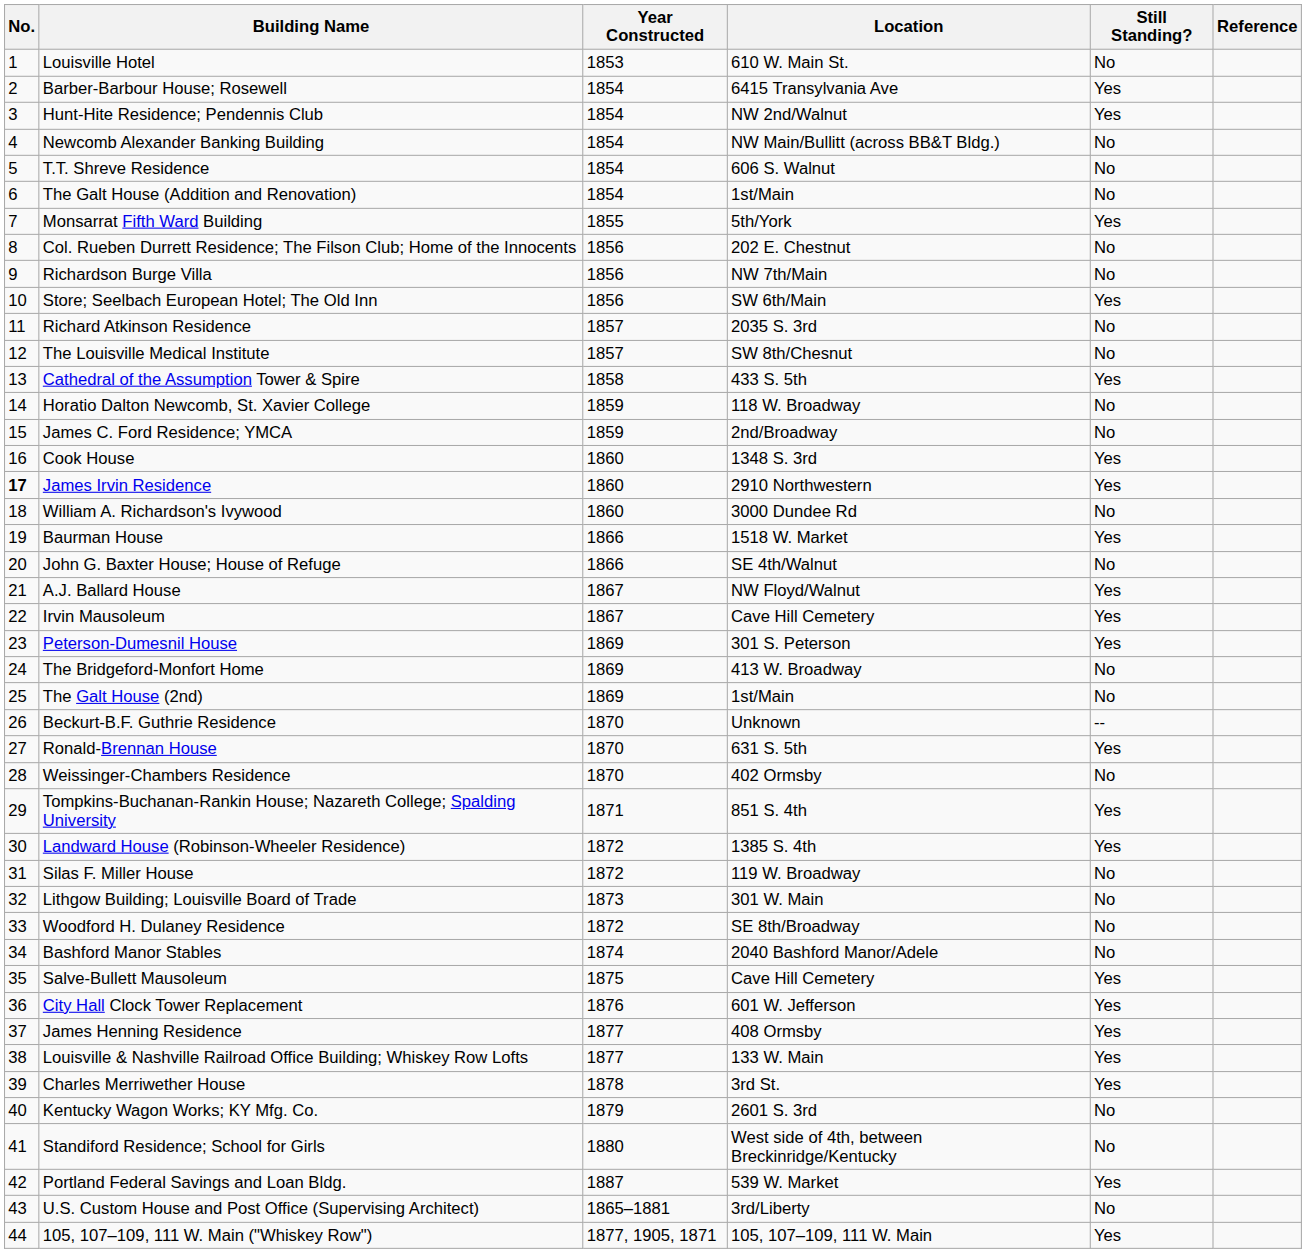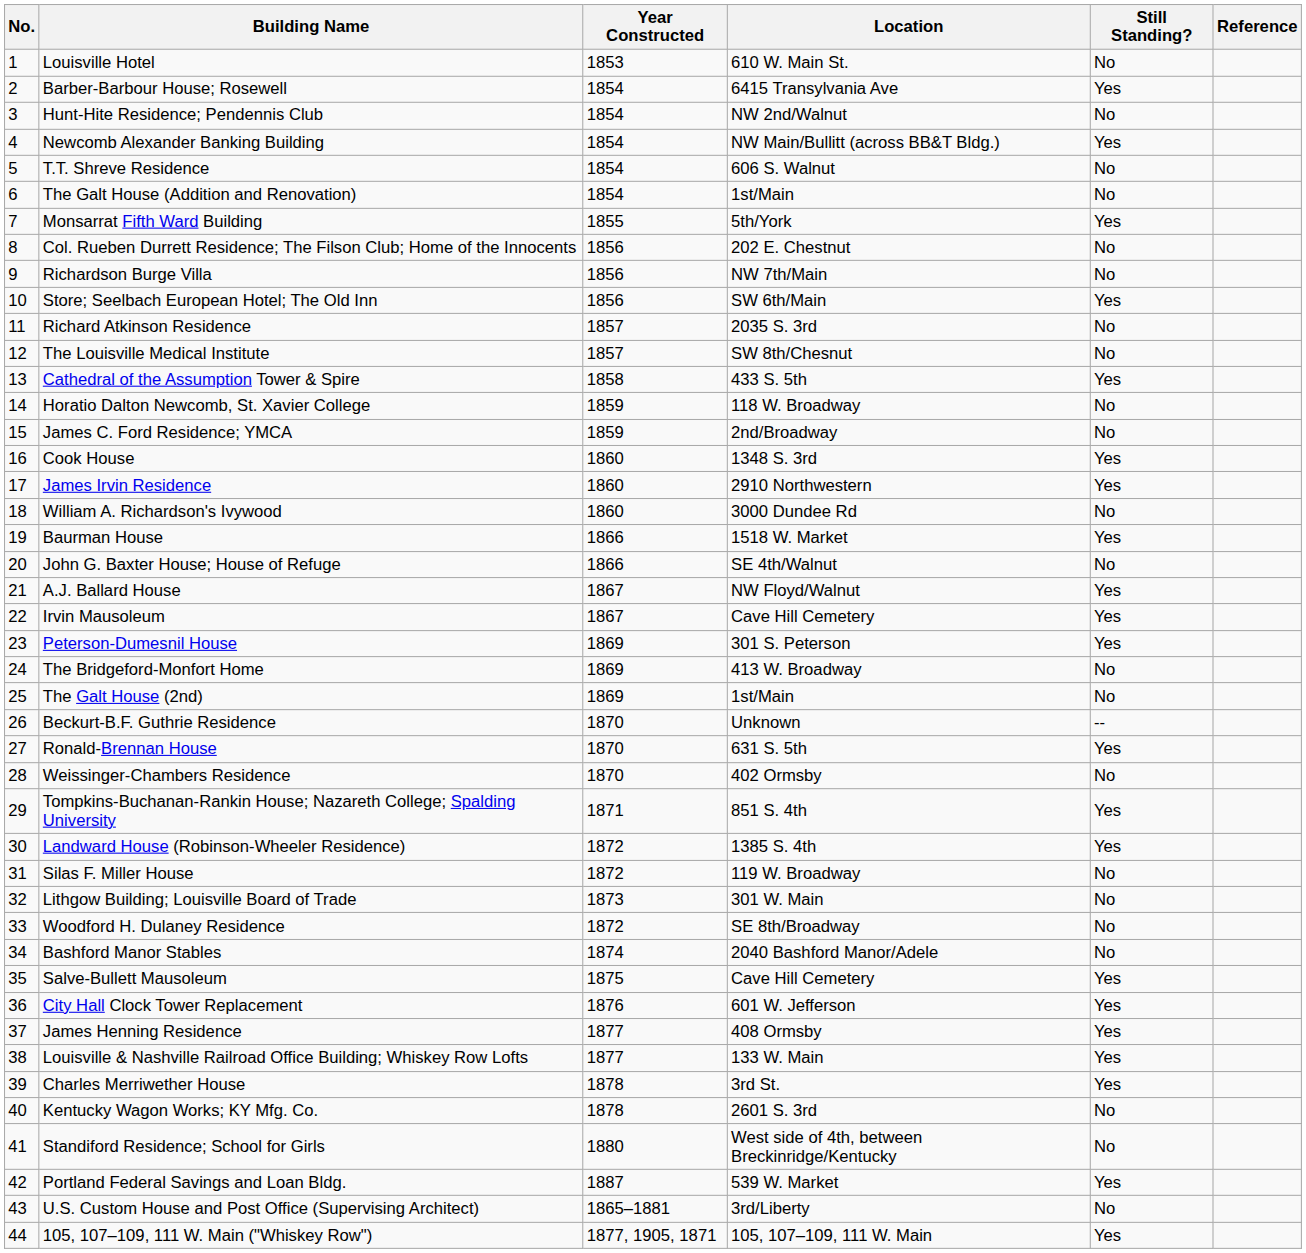 <table class="wikitable">
 <tr>
 <th>No.</th>
 <th>Building Name</th>
 <th>Year Constructed</th>
 <th>Location</th>
 <th>Still Standing?</th>
 <th>Reference</th>
 </tr>
 <tr>
 <td>1</td>
 <td>Louisville Hotel</td>
 <td>1853</td>
 <td>610 W. Main St.</td>
 <td>No</td>
 <td></td>
 </tr>
 <tr>
 <td>2</td>
 <td>Barber-Barbour House; Rosewell</td>
 <td>1854</td>
 <td>6415 Transylvania Ave</td>
 <td>Yes</td>
 <td></td>
 </tr>
 <tr>
 <td>3</td>
 <td>Hunt-Hite Residence; Pendennis Club</td>
 <td>1854</td>
 <td>NW 2nd/Walnut</td>
-<td>Yes</td>
+<td>No</td>
 <td></td>
 </tr>
 <tr>
 <td>4</td>
 <td>Newcomb Alexander Banking Building</td>
 <td>1854</td>
 <td>NW Main/Bullitt (across BB&T Bldg.)</td>
-<td>No</td>
+<td>Yes</td>
 <td></td>
 </tr>
 <tr>
 <td>5</td>
 <td>T.T. Shreve Residence</td>
 <td>1854</td>
 <td>606 S. Walnut</td>
 <td>No</td>
 <td></td>
 </tr>
 <tr>
 <td>6</td>
 <td>The Galt House (Addition and Renovation)</td>
 <td>1854</td>
 <td>1st/Main</td>
 <td>No</td>
 <td></td>
 </tr>
 <tr>
 <td>7</td>
 <td>Monsarrat <a href='#'>Fifth Ward</a> Building</td>
 <td>1855</td>
 <td>5th/York</td>
 <td>Yes</td>
 <td></td>
 </tr>
 <tr>
 <td>8</td>
 <td>Col. Rueben Durrett Residence; The Filson Club; Home of the Innocents</td>
 <td>1856</td>
 <td>202 E. Chestnut</td>
 <td>No</td>
 <td></td>
 </tr>
 <tr>
 <td>9</td>
 <td>Richardson Burge Villa</td>
 <td>1856</td>
 <td>NW 7th/Main</td>
 <td>No</td>
 <td></td>
 </tr>
 <tr>
 <td>10</td>
 <td>Store; Seelbach European Hotel; The Old Inn</td>
 <td>1856</td>
 <td>SW 6th/Main</td>
 <td>Yes</td>
 <td></td>
 </tr>
 <tr>
 <td>11</td>
 <td>Richard Atkinson Residence</td>
 <td>1857</td>
 <td>2035 S. 3rd</td>
 <td>No</td>
 <td></td>
 </tr>
 <tr>
 <td>12</td>
 <td>The Louisville Medical Institute</td>
 <td>1857</td>
 <td>SW 8th/Chesnut</td>
 <td>No</td>
 <td></td>
 </tr>
 <tr>
 <td>13</td>
 <td><a href='#'>Cathedral of the Assumption</a> Tower & Spire</td>
 <td>1858</td>
 <td>433 S. 5th</td>
 <td>Yes</td>
 <td></td>
 </tr>
 <tr>
 <td>14</td>
 <td>Horatio Dalton Newcomb, St. Xavier College</td>
 <td>1859</td>
 <td>118 W. Broadway</td>
 <td>No</td>
 <td></td>
 </tr>
 <tr>
 <td>15</td>
 <td>James C. Ford Residence; YMCA</td>
 <td>1859</td>
 <td>2nd/Broadway</td>
 <td>No</td>
 <td></td>
 </tr>
 <tr>
 <td>16</td>
 <td>Cook House</td>
 <td>1860</td>
 <td>1348 S. 3rd</td>
 <td>Yes</td>
 <td></td>
 </tr>
 <tr>
-<td><strong>17</strong></td>
+<td>17</td>
 <td><a href='#'>James Irvin Residence</a></td>
 <td>1860</td>
 <td>2910 Northwestern</td>
 <td>Yes</td>
 <td></td>
 </tr>
 <tr>
 <td>18</td>
 <td>William A. Richardson's Ivywood</td>
 <td>1860</td>
 <td>3000 Dundee Rd</td>
 <td>No</td>
 <td></td>
 </tr>
 <tr>
 <td>19</td>
 <td>Baurman House</td>
 <td>1866</td>
 <td>1518 W. Market</td>
 <td>Yes</td>
 <td></td>
 </tr>
 <tr>
 <td>20</td>
 <td>John G. Baxter House; House of Refuge</td>
 <td>1866</td>
 <td>SE 4th/Walnut</td>
 <td>No</td>
 <td></td>
 </tr>
 <tr>
 <td>21</td>
 <td>A.J. Ballard House</td>
 <td>1867</td>
 <td>NW Floyd/Walnut</td>
 <td>Yes</td>
 <td></td>
 </tr>
 <tr>
 <td>22</td>
 <td>Irvin Mausoleum</td>
 <td>1867</td>
 <td>Cave Hill Cemetery</td>
 <td>Yes</td>
 <td></td>
 </tr>
 <tr>
 <td>23</td>
 <td><a href='#'>Peterson-Dumesnil House</a></td>
 <td>1869</td>
 <td>301 S. Peterson</td>
 <td>Yes</td>
 <td></td>
 </tr>
 <tr>
 <td>24</td>
 <td>The Bridgeford-Monfort Home</td>
 <td>1869</td>
 <td>413 W. Broadway</td>
 <td>No</td>
 <td></td>
 </tr>
 <tr>
 <td>25</td>
 <td>The <a href='#'>Galt House</a> (2nd)</td>
 <td>1869</td>
 <td>1st/Main</td>
 <td>No</td>
 <td></td>
 </tr>
 <tr>
 <td>26</td>
 <td>Beckurt-B.F. Guthrie Residence</td>
 <td>1870</td>
 <td>Unknown</td>
 <td>--</td>
 <td></td>
 </tr>
 <tr>
 <td>27</td>
 <td>Ronald-<a href='#'>Brennan House</a></td>
 <td>1870</td>
 <td>631 S. 5th</td>
 <td>Yes</td>
 <td></td>
 </tr>
 <tr>
 <td>28</td>
 <td>Weissinger-Chambers Residence</td>
 <td>1870</td>
 <td>402 Ormsby</td>
 <td>No</td>
 <td></td>
 </tr>
 <tr>
 <td>29</td>
 <td>Tompkins-Buchanan-Rankin House; Nazareth College; <a href='#'>Spalding University</a></td>
 <td>1871</td>
 <td>851 S. 4th</td>
 <td>Yes</td>
 <td></td>
 </tr>
 <tr>
 <td>30</td>
 <td><a href='#'>Landward House</a> (Robinson-Wheeler Residence)</td>
 <td>1872</td>
 <td>1385 S. 4th</td>
 <td>Yes</td>
 <td></td>
 </tr>
 <tr>
 <td>31</td>
 <td>Silas F. Miller House</td>
 <td>1872</td>
 <td>119 W. Broadway</td>
 <td>No</td>
 <td></td>
 </tr>
 <tr>
 <td>32</td>
 <td>Lithgow Building; Louisville Board of Trade </td>
 <td>1873</td>
 <td>301 W. Main</td>
 <td>No</td>
 <td></td>
 </tr>
 <tr>
 <td>33</td>
 <td>Woodford H. Dulaney Residence</td>
 <td>1872</td>
 <td>SE 8th/Broadway</td>
 <td>No</td>
 <td></td>
 </tr>
 <tr>
 <td>34</td>
 <td>Bashford Manor Stables</td>
 <td>1874</td>
 <td>2040 Bashford Manor/Adele</td>
 <td>No</td>
 <td></td>
 </tr>
 <tr>
 <td>35</td>
 <td>Salve-Bullett Mausoleum</td>
 <td>1875</td>
 <td>Cave Hill Cemetery</td>
 <td>Yes</td>
 <td></td>
 </tr>
 <tr>
 <td>36</td>
 <td><a href='#'>City Hall</a> Clock Tower Replacement</td>
 <td>1876</td>
 <td>601 W. Jefferson</td>
 <td>Yes</td>
 <td></td>
 </tr>
 <tr>
 <td>37</td>
 <td>James Henning Residence</td>
 <td>1877</td>
 <td>408 Ormsby</td>
 <td>Yes</td>
 <td></td>
 </tr>
 <tr>
 <td>38</td>
 <td>Louisville & Nashville Railroad Office Building; Whiskey Row Lofts</td>
 <td>1877</td>
 <td>133 W. Main</td>
 <td>Yes</td>
 <td></td>
 </tr>
 <tr>
 <td>39</td>
 <td>Charles Merriwether House</td>
 <td>1878</td>
 <td>3rd St.</td>
 <td>Yes</td>
 <td></td>
 </tr>
 <tr>
 <td>40</td>
 <td>Kentucky Wagon Works; KY Mfg. Co.</td>
-<td>1879</td>
+<td>1878</td>
 <td>2601 S. 3rd</td>
 <td>No</td>
 <td></td>
 </tr>
 <tr>
 <td>41</td>
 <td>Standiford Residence; School for Girls</td>
 <td>1880</td>
 <td>West side of 4th, between Breckinridge/Kentucky</td>
 <td>No</td>
 <td></td>
 </tr>
 <tr>
 <td>42</td>
 <td>Portland Federal Savings and Loan Bldg.</td>
 <td>1887</td>
 <td>539 W. Market</td>
 <td>Yes</td>
 <td></td>
 </tr>
 <tr>
 <td>43</td>
 <td>U.S. Custom House and Post Office (Supervising Architect)</td>
 <td>1865–1881</td>
 <td>3rd/Liberty</td>
 <td>No</td>
 <td></td>
 </tr>
 <tr>
 <td>44</td>
 <td>105, 107–109, 111 W. Main ("Whiskey Row")</td>
 <td>1877, 1905, 1871</td>
 <td>105, 107–109, 111 W. Main</td>
 <td>Yes</td>
 <td></td>
 </tr>
 </table>
